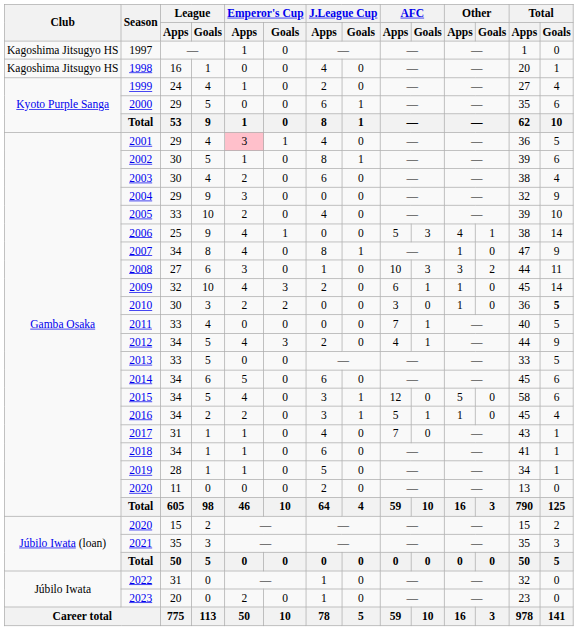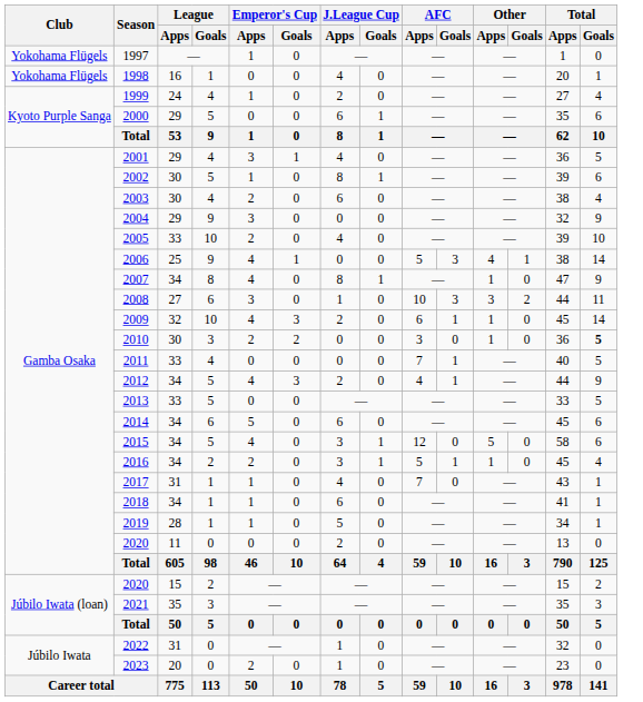 <table class="wikitable" style="text-align:center">
 <tr>
 <th rowspan="2">Club</th>
 <th rowspan="2">Season</th>
 <th colspan="2">League</th>
 <th colspan="2"><a href='#'>Emperor's Cup</a></th>
 <th colspan="2"><a href='#'>J.League Cup</a></th>
 <th colspan="2"><a href='#'>AFC</a></th>
 <th colspan="2">Other</th>
 <th colspan="2">Total</th>
 </tr>
 <tr>
 <th>Apps</th>
 <th>Goals</th>
 <th>Apps</th>
 <th>Goals</th>
 <th>Apps</th>
 <th>Goals</th>
 <th>Apps</th>
 <th>Goals</th>
 <th>Apps</th>
 <th>Goals</th>
 <th>Apps</th>
 <th>Goals</th>
 </tr>
 <tr>
-<td>Kagoshima Jitsugyo HS</td>
+<td><a href='#'>Yokohama Flügels</a></td>
 <td>1997</td>
 <td colspan="2">—</td>
 <td>1</td>
 <td>0</td>
 <td colspan="2">—</td>
 <td colspan="2">—</td>
 <td colspan="2">—</td>
 <td>1</td>
 <td>0</td>
 </tr>
 <tr>
-<td>Kagoshima Jitsugyo HS</td>
+<td><a href='#'>Yokohama Flügels</a></td>
 <td><a href='#'>1998</a></td>
 <td>16</td>
 <td>1</td>
 <td>0</td>
 <td>0</td>
 <td>4</td>
 <td>0</td>
 <td colspan="2">—</td>
 <td colspan="2">—</td>
 <td>20</td>
 <td>1</td>
 </tr>
 <tr>
 <td rowspan="3"><a href='#'>Kyoto Purple Sanga</a></td>
 <td><a href='#'>1999</a></td>
 <td>24</td>
 <td>4</td>
 <td>1</td>
 <td>0</td>
 <td>2</td>
 <td>0</td>
 <td colspan="2">—</td>
 <td colspan="2">—</td>
 <td>27</td>
 <td>4</td>
 </tr>
 <tr>
 <td><a href='#'>2000</a></td>
 <td>29</td>
 <td>5</td>
 <td>0</td>
 <td>0</td>
 <td>6</td>
 <td>1</td>
 <td colspan="2">—</td>
 <td colspan="2">—</td>
 <td>35</td>
 <td>6</td>
 </tr>
 <tr>
 <th colspan="1">Total</th>
 <th>53</th>
 <th>9</th>
 <th>1</th>
 <th>0</th>
 <th>8</th>
 <th>1</th>
 <th colspan="2">—</th>
 <th colspan="2">—</th>
 <th>62</th>
 <th>10</th>
 </tr>
 <tr>
 <td rowspan="21"><a href='#'>Gamba Osaka</a></td>
 <td><a href='#'>2001</a></td>
 <td>29</td>
 <td>4</td>
-<td style="background: pink;">3</td>
+<td>3</td>
 <td>1</td>
 <td>4</td>
 <td>0</td>
 <td colspan="2">—</td>
 <td colspan="2">—</td>
 <td>36</td>
 <td>5</td>
 </tr>
 <tr>
 <td><a href='#'>2002</a></td>
 <td>30</td>
 <td>5</td>
 <td>1</td>
 <td>0</td>
 <td>8</td>
 <td>1</td>
 <td colspan="2">—</td>
 <td colspan="2">—</td>
 <td>39</td>
 <td>6</td>
 </tr>
 <tr>
 <td><a href='#'>2003</a></td>
 <td>30</td>
 <td>4</td>
 <td>2</td>
 <td>0</td>
 <td>6</td>
 <td>0</td>
 <td colspan="2">—</td>
 <td colspan="2">—</td>
 <td>38</td>
 <td>4</td>
 </tr>
 <tr>
 <td><a href='#'>2004</a></td>
 <td>29</td>
 <td>9</td>
 <td>3</td>
 <td>0</td>
 <td>0</td>
 <td>0</td>
 <td colspan="2">—</td>
 <td colspan="2">—</td>
 <td>32</td>
 <td>9</td>
 </tr>
 <tr>
 <td><a href='#'>2005</a></td>
 <td>33</td>
 <td>10</td>
 <td>2</td>
 <td>0</td>
 <td>4</td>
 <td>0</td>
 <td colspan="2">—</td>
 <td colspan="2">—</td>
 <td>39</td>
 <td>10</td>
 </tr>
 <tr>
 <td><a href='#'>2006</a></td>
 <td>25</td>
 <td>9</td>
 <td>4</td>
 <td>1</td>
 <td>0</td>
 <td>0</td>
 <td>5</td>
 <td>3</td>
 <td>4</td>
 <td>1</td>
 <td>38</td>
 <td>14</td>
 </tr>
 <tr>
 <td><a href='#'>2007</a></td>
 <td>34</td>
 <td>8</td>
 <td>4</td>
 <td>0</td>
 <td>8</td>
 <td>1</td>
 <td colspan="2">—</td>
 <td>1</td>
 <td>0</td>
 <td>47</td>
 <td>9</td>
 </tr>
 <tr>
 <td><a href='#'>2008</a></td>
 <td>27</td>
 <td>6</td>
 <td>3</td>
 <td>0</td>
 <td>1</td>
 <td>0</td>
 <td>10</td>
 <td>3</td>
 <td>3</td>
 <td>2</td>
 <td>44</td>
 <td>11</td>
 </tr>
 <tr>
 <td><a href='#'>2009</a></td>
 <td>32</td>
 <td>10</td>
 <td>4</td>
 <td>3</td>
 <td>2</td>
 <td>0</td>
 <td>6</td>
 <td>1</td>
 <td>1</td>
 <td>0</td>
 <td>45</td>
 <td>14</td>
 </tr>
 <tr>
 <td><a href='#'>2010</a></td>
 <td>30</td>
 <td>3</td>
 <td>2</td>
 <td>2</td>
 <td>0</td>
 <td>0</td>
 <td>3</td>
 <td>0</td>
 <td>1</td>
 <td>0</td>
 <td>36</td>
 <td><strong>5</strong></td>
 </tr>
 <tr>
 <td><a href='#'>2011</a></td>
 <td>33</td>
 <td>4</td>
 <td>0</td>
 <td>0</td>
 <td>0</td>
 <td>0</td>
 <td>7</td>
 <td>1</td>
 <td colspan="2">—</td>
 <td>40</td>
 <td>5</td>
 </tr>
 <tr>
 <td><a href='#'>2012</a></td>
 <td>34</td>
 <td>5</td>
 <td>4</td>
 <td>3</td>
 <td>2</td>
 <td>0</td>
 <td>4</td>
 <td>1</td>
 <td colspan="2">—</td>
 <td>44</td>
 <td>9</td>
 </tr>
 <tr>
 <td><a href='#'>2013</a></td>
 <td>33</td>
 <td>5</td>
 <td>0</td>
 <td>0</td>
 <td colspan="2">—</td>
 <td colspan="2">—</td>
 <td colspan="2">—</td>
 <td>33</td>
 <td>5</td>
 </tr>
 <tr>
 <td><a href='#'>2014</a></td>
 <td>34</td>
 <td>6</td>
 <td>5</td>
 <td>0</td>
 <td>6</td>
 <td>0</td>
 <td colspan="2">—</td>
 <td colspan="2">—</td>
 <td>45</td>
 <td>6</td>
 </tr>
 <tr>
 <td><a href='#'>2015</a></td>
 <td>34</td>
 <td>5</td>
 <td>4</td>
 <td>0</td>
 <td>3</td>
 <td>1</td>
 <td>12</td>
 <td>0</td>
 <td>5</td>
 <td>0</td>
 <td>58</td>
 <td>6</td>
 </tr>
 <tr>
 <td><a href='#'>2016</a></td>
 <td>34</td>
 <td>2</td>
 <td>2</td>
 <td>0</td>
 <td>3</td>
 <td>1</td>
 <td>5</td>
 <td>1</td>
 <td>1</td>
 <td>0</td>
 <td>45</td>
 <td>4</td>
 </tr>
 <tr>
 <td><a href='#'>2017</a></td>
 <td>31</td>
 <td>1</td>
 <td>1</td>
 <td>0</td>
 <td>4</td>
 <td>0</td>
 <td>7</td>
 <td>0</td>
 <td colspan="2">—</td>
 <td>43</td>
 <td>1</td>
 </tr>
 <tr>
 <td><a href='#'>2018</a></td>
 <td>34</td>
 <td>1</td>
 <td>1</td>
 <td>0</td>
 <td>6</td>
 <td>0</td>
 <td colspan="2">—</td>
 <td colspan="2">—</td>
 <td>41</td>
 <td>1</td>
 </tr>
 <tr>
 <td><a href='#'>2019</a></td>
 <td>28</td>
 <td>1</td>
 <td>1</td>
 <td>0</td>
 <td>5</td>
 <td>0</td>
 <td colspan="2">—</td>
 <td colspan="2">—</td>
 <td>34</td>
 <td>1</td>
 </tr>
 <tr>
 <td><a href='#'>2020</a></td>
 <td>11</td>
 <td>0</td>
 <td>0</td>
 <td>0</td>
 <td>2</td>
 <td>0</td>
 <td colspan="2">—</td>
 <td colspan="2">—</td>
 <td>13</td>
 <td>0</td>
 </tr>
 <tr>
 <th colspan="1">Total</th>
 <th>605</th>
 <th>98</th>
 <th>46</th>
 <th>10</th>
 <th>64</th>
 <th>4</th>
 <th>59</th>
 <th>10</th>
 <th>16</th>
 <th>3</th>
 <th>790</th>
 <th>125</th>
 </tr>
 <tr>
 <td rowspan="3"><a href='#'>Júbilo Iwata</a> (loan)</td>
 <td><a href='#'>2020</a></td>
 <td>15</td>
 <td>2</td>
 <td colspan="2">—</td>
 <td colspan="2">—</td>
 <td colspan="2">—</td>
 <td colspan="2">—</td>
 <td>15</td>
 <td>2</td>
 </tr>
 <tr>
 <td><a href='#'>2021</a></td>
 <td>35</td>
 <td>3</td>
 <td colspan="2">—</td>
 <td colspan="2">—</td>
 <td colspan="2">—</td>
 <td colspan="2">—</td>
 <td>35</td>
 <td>3</td>
 </tr>
 <tr>
 <th colspan="1">Total</th>
 <th>50</th>
 <th>5</th>
 <th>0</th>
 <th>0</th>
 <th>0</th>
 <th>0</th>
 <th>0</th>
 <th>0</th>
 <th>0</th>
 <th>0</th>
 <th>50</th>
 <th>5</th>
 </tr>
 <tr>
 <td rowspan="2">Júbilo Iwata</td>
 <td><a href='#'>2022</a></td>
 <td>31</td>
 <td>0</td>
 <td colspan="2">—</td>
 <td>1</td>
 <td>0</td>
 <td colspan="2">—</td>
 <td colspan="2">—</td>
 <td>32</td>
 <td>0</td>
 </tr>
 <tr>
 <td><a href='#'>2023</a></td>
 <td>20</td>
 <td>0</td>
 <td>2</td>
 <td>0</td>
 <td>1</td>
 <td>0</td>
 <td colspan="2">—</td>
 <td colspan="2">—</td>
 <td>23</td>
 <td>0</td>
 </tr>
 <tr>
 <th colspan="2">Career total</th>
 <th>775</th>
 <th>113</th>
 <th>50</th>
 <th>10</th>
 <th>78</th>
 <th>5</th>
 <th>59</th>
 <th>10</th>
 <th>16</th>
 <th>3</th>
 <th>978</th>
 <th>141</th>
 </tr>
 </table>
